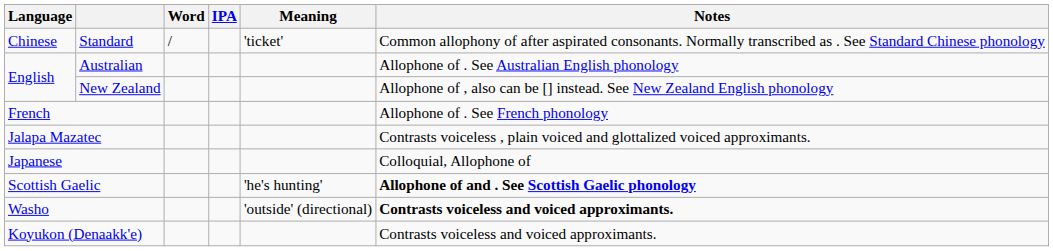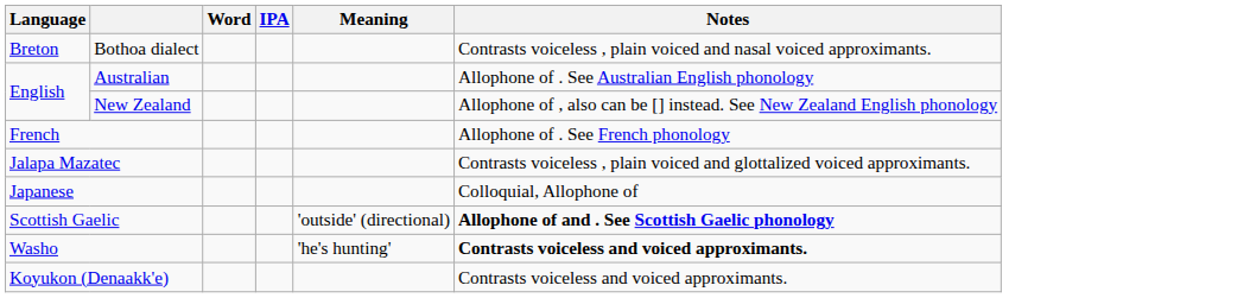 <table class="wikitable">
 <tr>
 <th>Language</th>
 <th></th>
 <th>Word</th>
 <th><a href='#'>IPA</a></th>
 <th>Meaning</th>
 <th>Notes</th>
 </tr>
 <tr>
-<td rowspan="1"><a href='#'>Chinese</a></td>
-<td><a href='#'>Standard</a></td>
-<td> / </td>
+<td><a href='#'>Breton</a></td>
+<td>Bothoa dialect</td>
 <td></td>
-<td>'ticket'</td>
-<td>Common allophony of  after aspirated consonants. Normally transcribed as . See <a href='#'>Standard Chinese phonology</a></td>
+<td></td>
+<td></td>
+<td>Contrasts voiceless , plain voiced  and nasal voiced  approximants.</td>
 </tr>
 <tr>
 <td rowspan="2"><a href='#'>English</a></td>
 <td><a href='#'>Australian</a></td>
 <td></td>
 <td></td>
 <td></td>
 <td>Allophone of . See <a href='#'>Australian English phonology</a></td>
 </tr>
 <tr>
 <td><a href='#'>New Zealand</a></td>
 <td></td>
 <td></td>
 <td></td>
 <td>Allophone of , also can be [] instead. See <a href='#'>New Zealand English phonology</a></td>
 </tr>
 <tr>
 <td colspan="2"><a href='#'>French</a></td>
 <td></td>
 <td></td>
 <td></td>
 <td>Allophone of . See <a href='#'>French phonology</a></td>
 </tr>
 <tr>
 <td colspan="2"><a href='#'>Jalapa Mazatec</a></td>
 <td></td>
 <td></td>
 <td></td>
 <td>Contrasts voiceless , plain voiced  and glottalized voiced  approximants.</td>
 </tr>
 <tr>
 <td colspan="2"><a href='#'>Japanese</a></td>
 <td></td>
 <td></td>
 <td></td>
 <td>Colloquial, Allophone of </td>
 </tr>
 <tr>
 <td colspan="2"><a href='#'>Scottish Gaelic</a></td>
 <td></td>
 <td></td>
-<td>'he's hunting'</td>
+<td>'outside' (directional)</td>
 <td><strong>Allophone of  and . See <a href='#'>Scottish Gaelic phonology</a></strong></td>
 </tr>
 <tr>
 <td colspan="2"><a href='#'>Washo</a></td>
 <td></td>
 <td></td>
-<td>'outside' (directional)</td>
+<td>'he's hunting'</td>
 <td><strong>Contrasts voiceless  and voiced  approximants.</strong></td>
 </tr>
 <tr>
 <td colspan="2"><a href='#'>Koyukon (Denaakk'e)</a></td>
 <td></td>
 <td></td>
 <td></td>
 <td>Contrasts voiceless  and voiced  approximants.</td>
 </tr>
 </table>
